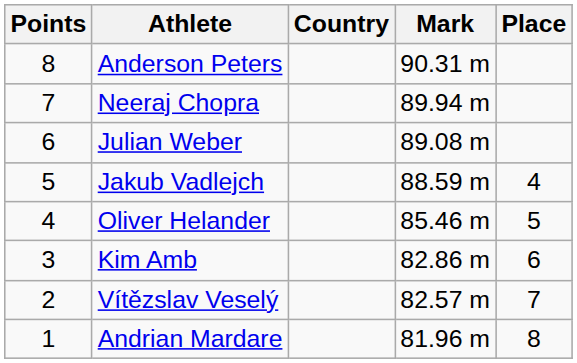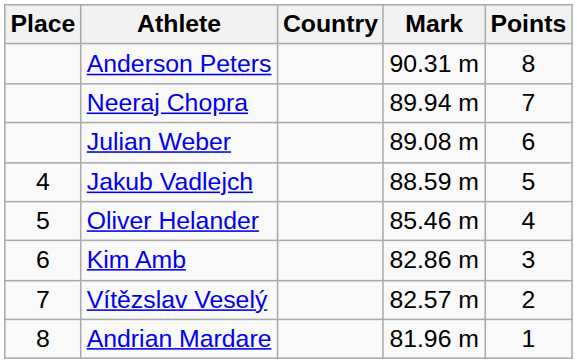 <table class="wikitable">
 <tr>
-<th>Points</th>
+<th>Place</th>
 <th>Athlete</th>
 <th>Country</th>
 <th>Mark</th>
-<th>Place</th>
+<th>Points</th>
+</tr>
+<tr>
+<td align=center></td>
+<td><a href='#'>Anderson Peters</a></td>
+<td></td>
+<td>90.31 m</td>
+<td align=center>8</td>
+</tr>
+<tr>
+<td align=center></td>
+<td><a href='#'>Neeraj Chopra</a></td>
+<td></td>
+<td>89.94 m</td>
+<td align=center>7</td>
+</tr>
+<tr>
+<td align=center></td>
+<td><a href='#'>Julian Weber</a></td>
+<td></td>
+<td>89.08 m</td>
+<td align=center>6</td>
+</tr>
+<tr>
+<td align=center>4</td>
+<td><a href='#'>Jakub Vadlejch</a></td>
+<td></td>
+<td>88.59 m</td>
+<td align=center>5</td>
+</tr>
+<tr>
+<td align=center>5</td>
+<td><a href='#'>Oliver Helander</a></td>
+<td></td>
+<td>85.46 m</td>
+<td align=center>4</td>
+</tr>
+<tr>
+<td align=center>6</td>
+<td><a href='#'>Kim Amb</a></td>
+<td></td>
+<td>82.86 m</td>
+<td align=center>3</td>
+</tr>
+<tr>
+<td align=center>7</td>
+<td><a href='#'>Vítězslav Veselý</a></td>
+<td></td>
+<td>82.57 m</td>
+<td align=center>2</td>
 </tr>
 <tr>
 <td align=center>8</td>
-<td><a href='#'>Anderson Peters</a></td>
-<td></td>
-<td>90.31 m</td>
-<td align=center></td>
-</tr>
-<tr>
-<td align=center>7</td>
-<td><a href='#'>Neeraj Chopra</a></td>
-<td></td>
-<td>89.94 m</td>
-<td align=center></td>
-</tr>
-<tr>
-<td align=center>6</td>
-<td><a href='#'>Julian Weber</a></td>
-<td></td>
-<td>89.08 m</td>
-<td align=center></td>
-</tr>
-<tr>
-<td align=center>5</td>
-<td><a href='#'>Jakub Vadlejch</a></td>
-<td></td>
-<td>88.59 m</td>
-<td align=center>4</td>
-</tr>
-<tr>
-<td align=center>4</td>
-<td><a href='#'>Oliver Helander</a></td>
-<td></td>
-<td>85.46 m</td>
-<td align=center>5</td>
-</tr>
-<tr>
-<td align=center>3</td>
-<td><a href='#'>Kim Amb</a></td>
-<td></td>
-<td>82.86 m</td>
-<td align=center>6</td>
-</tr>
-<tr>
-<td align=center>2</td>
-<td><a href='#'>Vítězslav Veselý</a></td>
-<td></td>
-<td>82.57 m</td>
-<td align=center>7</td>
-</tr>
-<tr>
-<td align=center>1</td>
 <td><a href='#'>Andrian Mardare</a></td>
 <td></td>
 <td>81.96 m</td>
-<td align=center>8</td>
+<td align=center>1</td>
 </tr>
 </table>
